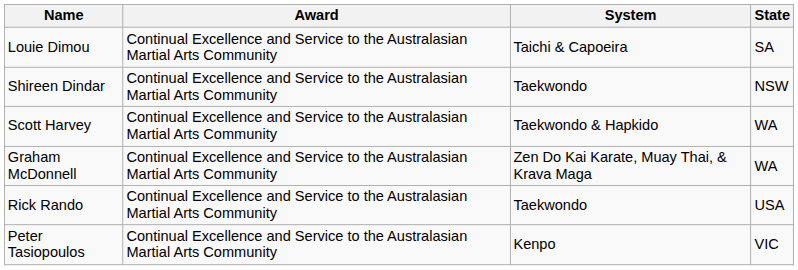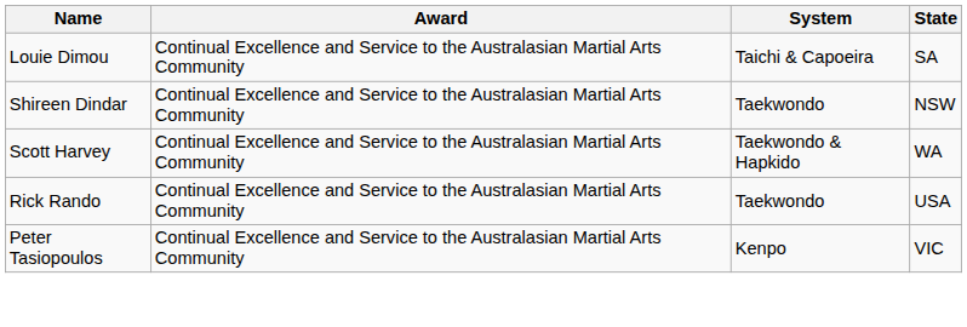 <table class="wikitable sortable mw-collapsible">
 <tr>
 <th>Name</th>
 <th>Award</th>
 <th>System</th>
 <th>State</th>
 </tr>
 <tr>
 <td>Louie Dimou</td>
 <td>Continual Excellence and Service to the Australasian Martial Arts Community</td>
 <td>Taichi & Capoeira</td>
 <td>SA</td>
 </tr>
 <tr>
 <td>Shireen Dindar</td>
 <td>Continual Excellence and Service to the Australasian Martial Arts Community</td>
 <td>Taekwondo</td>
 <td>NSW</td>
 </tr>
 <tr>
 <td>Scott Harvey</td>
 <td>Continual Excellence and Service to the Australasian Martial Arts Community</td>
 <td>Taekwondo & Hapkido</td>
 <td>WA</td>
 </tr>
 <tr>
-<td>Graham McDonnell</td>
-<td>Continual Excellence and Service to the Australasian Martial Arts Community</td>
-<td>Zen Do Kai Karate, Muay Thai, & Krava Maga</td>
-<td>WA</td>
-</tr>
-<tr>
 <td>Rick Rando</td>
 <td>Continual Excellence and Service to the Australasian Martial Arts Community</td>
 <td>Taekwondo</td>
 <td>USA</td>
 </tr>
 <tr>
 <td>Peter Tasiopoulos</td>
 <td>Continual Excellence and Service to the Australasian Martial Arts Community</td>
 <td>Kenpo</td>
 <td>VIC</td>
 </tr>
 </table>
